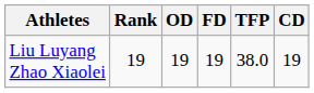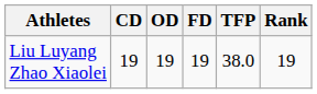 <table class="wikitable" border="1" style="font-size:90%">
 <tr>
 <th>Athletes</th>
-<th>Rank</th>
+<th>CD</th>
 <th>OD</th>
 <th>FD</th>
 <th>TFP</th>
-<th>CD</th>
+<th>Rank</th>
 </tr>
 <tr align=center>
 <td align=left><a href='#'>Liu Luyang</a><br><a href='#'>Zhao Xiaolei</a></td>
 <td>19</td>
 <td>19</td>
 <td>19</td>
 <td>38.0</td>
 <td>19</td>
 </tr>
 </table>
